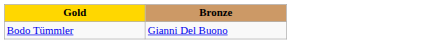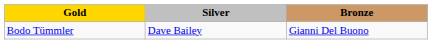 <table class="wikitable" style="text-align:left">
 <tr align="center">
 <td width=200 bgcolor=gold><strong>Gold</strong></td>
+<td width=200 bgcolor=silver><strong>Silver</strong></td>
 <td width=200 bgcolor=CC9966><strong>Bronze</strong></td>
 </tr>
 <tr>
 <td><a href='#'>Bodo Tümmler</a><br><em></em></td>
+<td><a href='#'>Dave Bailey</a><br><em></em></td>
 <td><a href='#'>Gianni Del Buono</a><br><em></em></td>
 </tr>
 </table>
